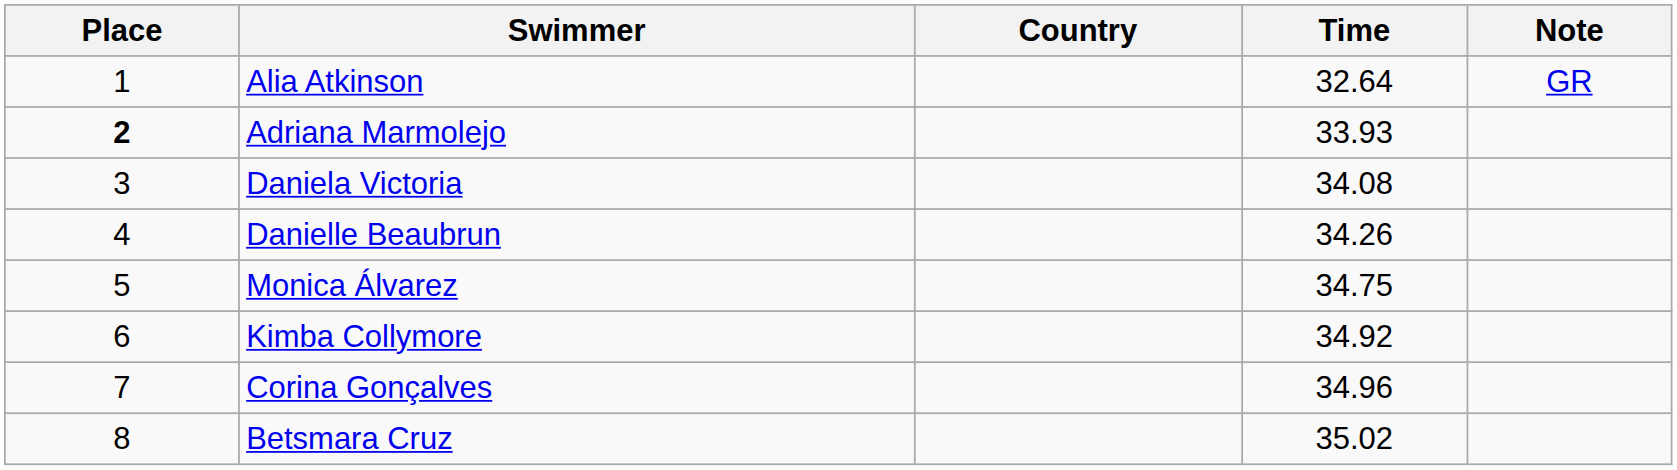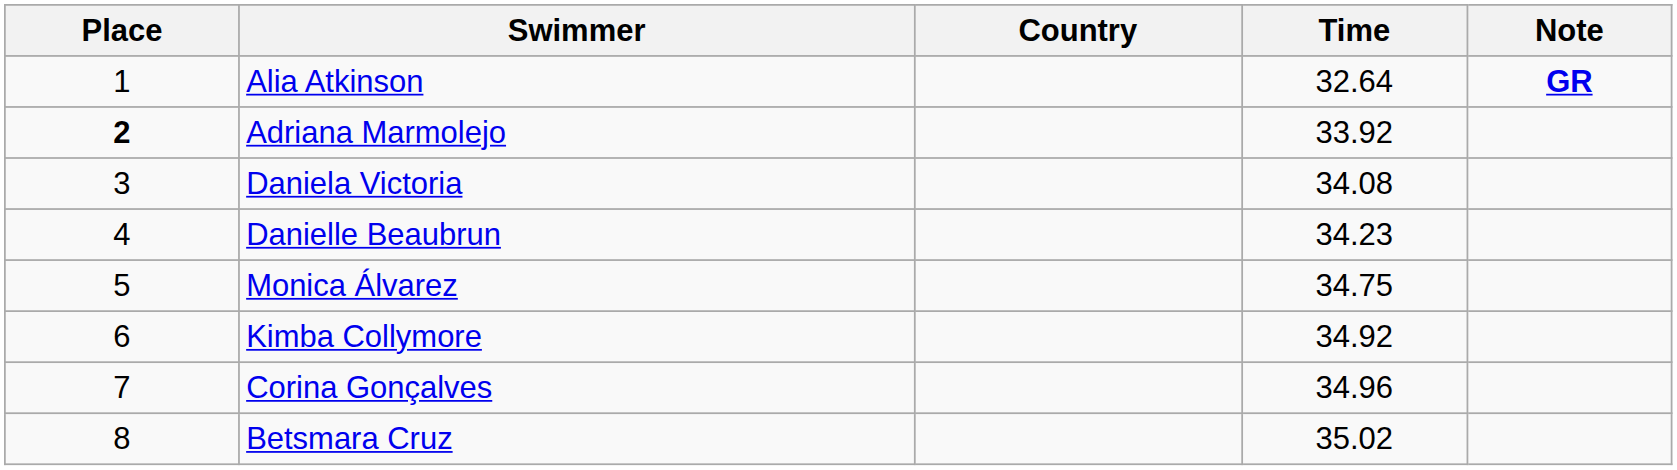 <table class="wikitable" style=" text-align:center; font-size:110%;" width="75%">
 <tr>
 <th>Place</th>
 <th>Swimmer</th>
 <th>Country</th>
 <th>Time</th>
 <th>Note</th>
 </tr>
 <tr>
 <td>1</td>
 <td align=left><a href='#'>Alia Atkinson</a></td>
 <td align=left></td>
 <td>32.64</td>
-<td><a href='#'>GR</a></td>
+<td><strong><a href='#'>GR</a></strong></td>
 </tr>
 <tr>
 <td><strong>2</strong></td>
 <td align=left><a href='#'>Adriana Marmolejo</a></td>
 <td align=left></td>
-<td>33.93</td>
+<td>33.92</td>
 <td></td>
 </tr>
 <tr>
 <td>3</td>
 <td align=left><a href='#'>Daniela Victoria</a></td>
 <td align=left></td>
 <td>34.08</td>
 <td></td>
 </tr>
 <tr>
 <td>4</td>
 <td align=left><a href='#'>Danielle Beaubrun</a></td>
 <td align=left></td>
-<td>34.26</td>
+<td>34.23</td>
 <td></td>
 </tr>
 <tr>
 <td>5</td>
 <td align=left><a href='#'>Monica Álvarez</a></td>
 <td align=left></td>
 <td>34.75</td>
 <td></td>
 </tr>
 <tr>
 <td>6</td>
 <td align=left><a href='#'>Kimba Collymore</a></td>
 <td align=left></td>
 <td>34.92</td>
 <td></td>
 </tr>
 <tr>
 <td>7</td>
 <td align=left><a href='#'>Corina Gonçalves</a></td>
 <td align=left></td>
 <td>34.96</td>
 <td></td>
 </tr>
 <tr>
 <td>8</td>
 <td align=left><a href='#'>Betsmara Cruz</a></td>
 <td align=left></td>
 <td>35.02</td>
 <td></td>
 </tr>
 </table>
